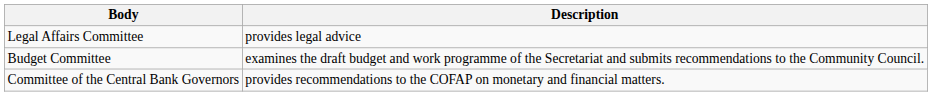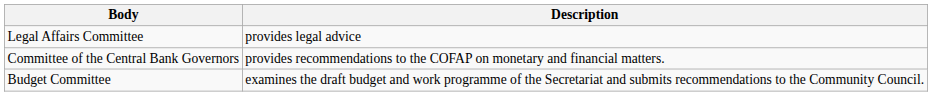 <table class="wikitable">
 <tr>
 <th>Body</th>
 <th>Description</th>
 </tr>
 <tr>
 <td Legal Affairs Committee of the Caribbean Community>Legal Affairs Committee</td>
 <td>provides legal advice</td>
 </tr>
 <tr>
+<td>Committee of the Central Bank Governors</td>
+<td>provides recommendations to the COFAP on monetary and financial matters.</td>
+</tr>
+<tr>
 <td Budget Committee of the Caribbean Community>Budget Committee</td>
 <td>examines the draft budget and work programme of the Secretariat and submits recommendations to the Community Council.</td>
 </tr>
-<tr>
-<td>Committee of the Central Bank Governors</td>
-<td>provides recommendations to the COFAP on monetary and financial matters.</td>
-</tr>
 </table>
